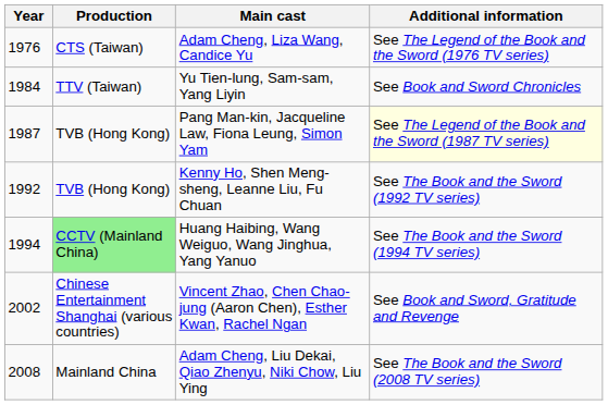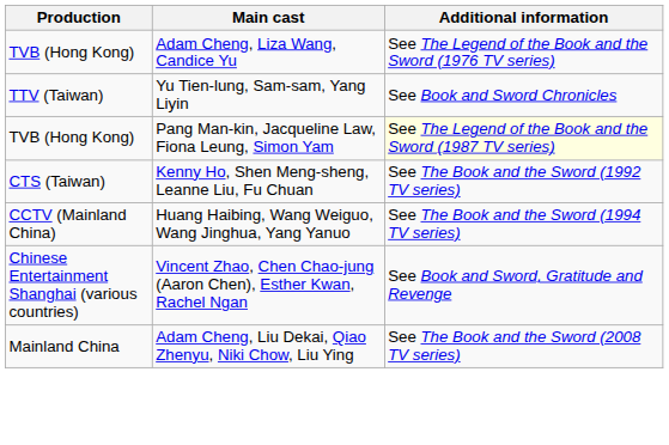 <table class="wikitable" width=75%>
 <tr>
-<th width=5%>Year</th>
 <th width=15%>Production</th>
 <th width=25%>Main cast</th>
 <th width=30%>Additional information</th>
 </tr>
 <tr>
-<td>1976</td>
-<td><a href='#'>CTS</a> (Taiwan)</td>
+<td><a href='#'>TVB</a> (Hong Kong)</td>
 <td><a href='#'>Adam Cheng</a>, <a href='#'>Liza Wang</a>, <a href='#'>Candice Yu</a></td>
 <td>See <em><a href='#'>The Legend of the Book and the Sword (1976 TV series)</a></em></td>
 </tr>
 <tr>
-<td>1984</td>
 <td><a href='#'>TTV</a> (Taiwan)</td>
 <td>Yu Tien-lung, Sam-sam, Yang Liyin</td>
 <td>See <em><a href='#'>Book and Sword Chronicles</a></em></td>
 </tr>
 <tr>
-<td>1987</td>
 <td>TVB (Hong Kong)</td>
 <td>Pang Man-kin, Jacqueline Law, Fiona Leung, <a href='#'>Simon Yam</a></td>
 <td style="background: lightyellow;">See <em><a href='#'>The Legend of the Book and the Sword (1987 TV series)</a></em></td>
 </tr>
 <tr>
-<td>1992</td>
-<td><a href='#'>TVB</a> (Hong Kong)</td>
+<td><a href='#'>CTS</a> (Taiwan)</td>
 <td><a href='#'>Kenny Ho</a>, Shen Meng-sheng, Leanne Liu, Fu Chuan</td>
 <td>See <em><a href='#'>The Book and the Sword (1992 TV series)</a></em></td>
 </tr>
 <tr>
-<td>1994</td>
-<td style="background: lightgreen;"><a href='#'>CCTV</a> (Mainland China)</td>
+<td><a href='#'>CCTV</a> (Mainland China)</td>
 <td>Huang Haibing, Wang Weiguo, Wang Jinghua, Yang Yanuo</td>
 <td>See <em><a href='#'>The Book and the Sword (1994 TV series)</a></em></td>
 </tr>
 <tr>
-<td>2002</td>
 <td><a href='#'>Chinese Entertainment Shanghai</a> (various countries)</td>
 <td><a href='#'>Vincent Zhao</a>, <a href='#'>Chen Chao-jung</a> (Aaron Chen), <a href='#'>Esther Kwan</a>, <a href='#'>Rachel Ngan</a></td>
 <td>See <em><a href='#'>Book and Sword, Gratitude and Revenge</a></em></td>
 </tr>
 <tr>
-<td>2008</td>
 <td>Mainland China</td>
 <td><a href='#'>Adam Cheng</a>, Liu Dekai, <a href='#'>Qiao Zhenyu</a>, <a href='#'>Niki Chow</a>, Liu Ying</td>
 <td>See <em><a href='#'>The Book and the Sword (2008 TV series)</a></em></td>
 </tr>
 </table>
